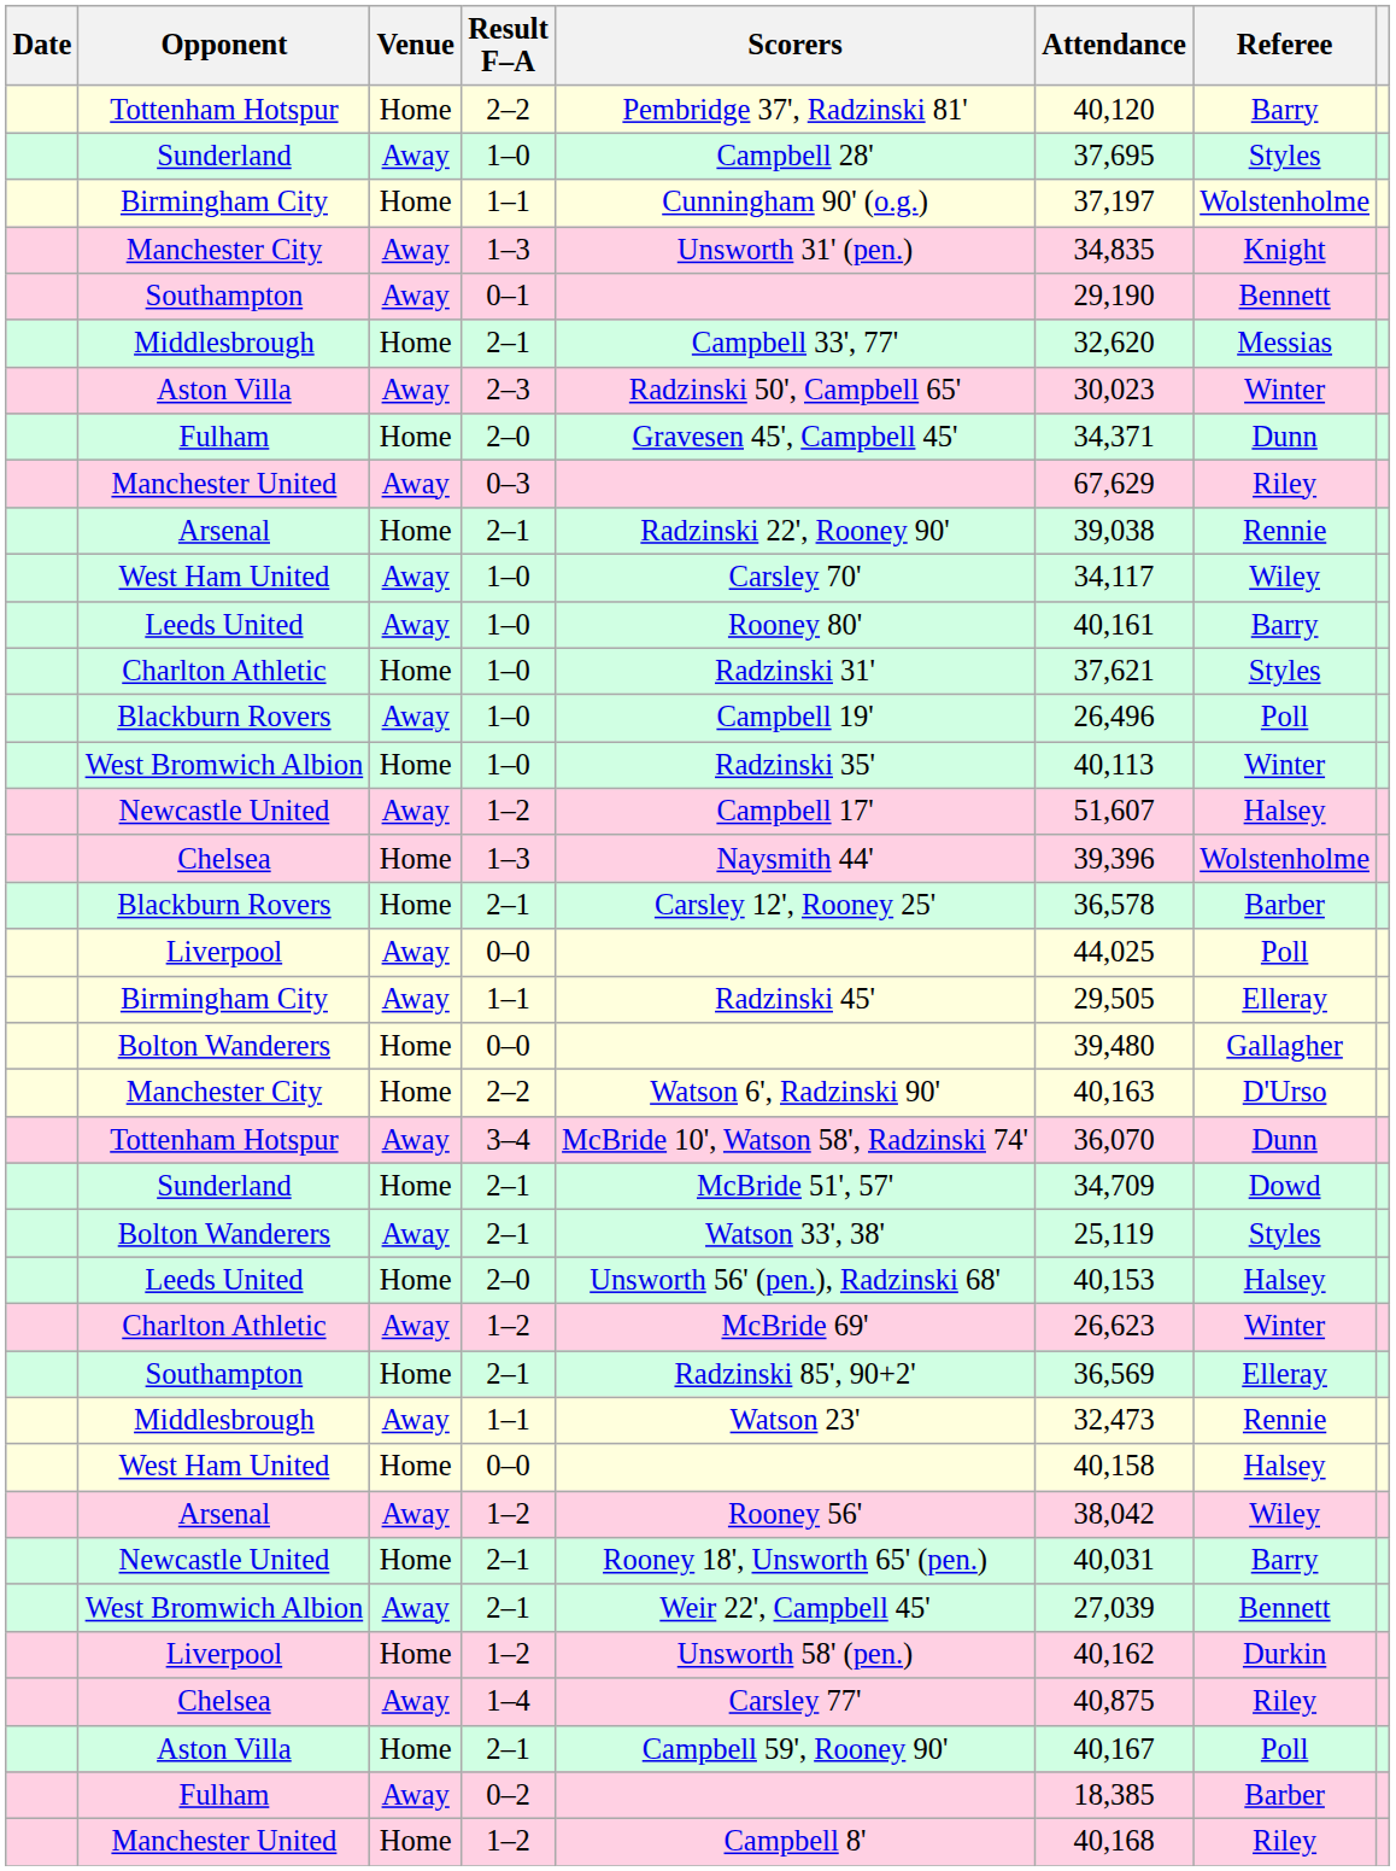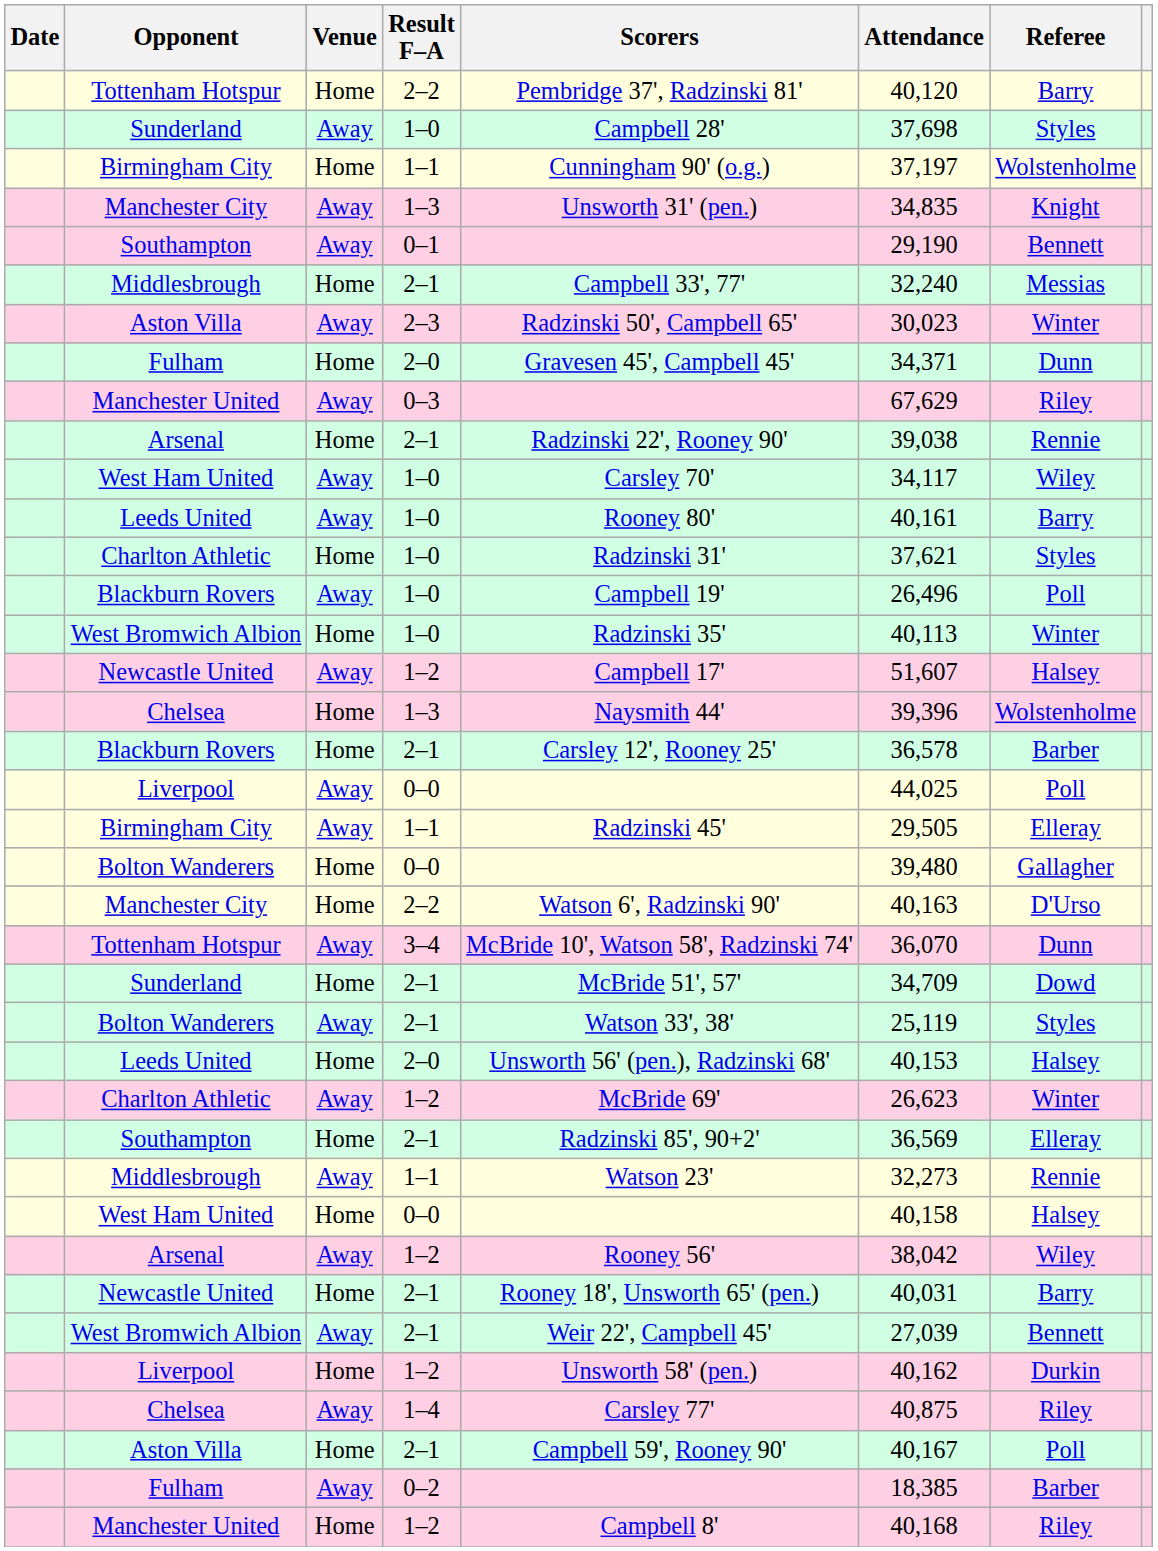 <table class="wikitable sortable" style="text-align:center">
 <tr>
 <th>Date</th>
 <th>Opponent</th>
 <th>Venue</th>
 <th>Result<br>F–A</th>
 <th class="unsortable">Scorers</th>
 <th>Attendance</th>
 <th>Referee</th>
 <th class="unsortable"></th>
 </tr>
 <tr bgcolor="#ffffdd">
 <td></td>
 <td><a href='#'>Tottenham Hotspur</a></td>
 <td>Home</td>
 <td>2–2</td>
 <td><a href='#'>Pembridge</a> 37', <a href='#'>Radzinski</a> 81'</td>
 <td>40,120</td>
 <td><a href='#'>Barry</a></td>
 <td></td>
 </tr>
 <tr bgcolor="#d0ffe3">
 <td></td>
 <td><a href='#'>Sunderland</a></td>
 <td><a href='#'>Away</a></td>
 <td>1–0</td>
 <td><a href='#'>Campbell</a> 28'</td>
-<td>37,695</td>
+<td>37,698</td>
 <td><a href='#'>Styles</a></td>
 <td></td>
 </tr>
 <tr bgcolor="#ffffdd">
 <td></td>
 <td><a href='#'>Birmingham City</a></td>
 <td>Home</td>
 <td>1–1</td>
 <td><a href='#'>Cunningham</a> 90' (<a href='#'>o.g.</a>)</td>
 <td>37,197</td>
 <td><a href='#'>Wolstenholme</a></td>
 <td></td>
 </tr>
 <tr bgcolor="#ffd0e3">
 <td></td>
 <td><a href='#'>Manchester City</a></td>
 <td><a href='#'>Away</a></td>
 <td>1–3</td>
 <td><a href='#'>Unsworth</a> 31' (<a href='#'>pen.</a>)</td>
 <td>34,835</td>
 <td><a href='#'>Knight</a></td>
 <td></td>
 </tr>
 <tr bgcolor="#ffd0e3">
 <td></td>
 <td><a href='#'>Southampton</a></td>
 <td><a href='#'>Away</a></td>
 <td>0–1</td>
 <td></td>
 <td>29,190</td>
 <td><a href='#'>Bennett</a></td>
 <td></td>
 </tr>
 <tr bgcolor="#d0ffe3">
 <td></td>
 <td><a href='#'>Middlesbrough</a></td>
 <td>Home</td>
 <td>2–1</td>
 <td><a href='#'>Campbell</a> 33', 77'</td>
-<td>32,620</td>
+<td>32,240</td>
 <td><a href='#'>Messias</a></td>
 <td></td>
 </tr>
 <tr bgcolor="#ffd0e3">
 <td></td>
 <td><a href='#'>Aston Villa</a></td>
 <td><a href='#'>Away</a></td>
 <td>2–3</td>
 <td><a href='#'>Radzinski</a> 50', <a href='#'>Campbell</a> 65'</td>
 <td>30,023</td>
 <td><a href='#'>Winter</a></td>
 <td></td>
 </tr>
 <tr bgcolor="#d0ffe3">
 <td></td>
 <td><a href='#'>Fulham</a></td>
 <td>Home</td>
 <td>2–0</td>
 <td><a href='#'>Gravesen</a> 45', <a href='#'>Campbell</a> 45'</td>
 <td>34,371</td>
 <td><a href='#'>Dunn</a></td>
 <td></td>
 </tr>
 <tr bgcolor="#ffd0e3">
 <td></td>
 <td><a href='#'>Manchester United</a></td>
 <td><a href='#'>Away</a></td>
 <td>0–3</td>
 <td></td>
 <td>67,629</td>
 <td><a href='#'>Riley</a></td>
 <td></td>
 </tr>
 <tr bgcolor="#d0ffe3">
 <td></td>
 <td><a href='#'>Arsenal</a></td>
 <td>Home</td>
 <td>2–1</td>
 <td><a href='#'>Radzinski</a> 22', <a href='#'>Rooney</a> 90'</td>
 <td>39,038</td>
 <td><a href='#'>Rennie</a></td>
 <td></td>
 </tr>
 <tr bgcolor="#d0ffe3">
 <td></td>
 <td><a href='#'>West Ham United</a></td>
 <td><a href='#'>Away</a></td>
 <td>1–0</td>
 <td><a href='#'>Carsley</a> 70'</td>
 <td>34,117</td>
 <td><a href='#'>Wiley</a></td>
 <td></td>
 </tr>
 <tr bgcolor="#d0ffe3">
 <td></td>
 <td><a href='#'>Leeds United</a></td>
 <td><a href='#'>Away</a></td>
 <td>1–0</td>
 <td><a href='#'>Rooney</a> 80'</td>
 <td>40,161</td>
 <td><a href='#'>Barry</a></td>
 <td></td>
 </tr>
 <tr bgcolor="#d0ffe3">
 <td></td>
 <td><a href='#'>Charlton Athletic</a></td>
 <td>Home</td>
 <td>1–0</td>
 <td><a href='#'>Radzinski</a> 31'</td>
 <td>37,621</td>
 <td><a href='#'>Styles</a></td>
 <td></td>
 </tr>
 <tr bgcolor="#d0ffe3">
 <td></td>
 <td><a href='#'>Blackburn Rovers</a></td>
 <td><a href='#'>Away</a></td>
 <td>1–0</td>
 <td><a href='#'>Campbell</a> 19'</td>
 <td>26,496</td>
 <td><a href='#'>Poll</a></td>
 <td></td>
 </tr>
 <tr bgcolor="#d0ffe3">
 <td></td>
 <td><a href='#'>West Bromwich Albion</a></td>
 <td>Home</td>
 <td>1–0</td>
 <td><a href='#'>Radzinski</a> 35'</td>
 <td>40,113</td>
 <td><a href='#'>Winter</a></td>
 <td></td>
 </tr>
 <tr bgcolor="#ffd0e3">
 <td></td>
 <td><a href='#'>Newcastle United</a></td>
 <td><a href='#'>Away</a></td>
 <td>1–2</td>
 <td><a href='#'>Campbell</a> 17'</td>
 <td>51,607</td>
 <td><a href='#'>Halsey</a></td>
 <td></td>
 </tr>
 <tr bgcolor="#ffd0e3">
 <td></td>
 <td><a href='#'>Chelsea</a></td>
 <td>Home</td>
 <td>1–3</td>
 <td><a href='#'>Naysmith</a> 44'</td>
 <td>39,396</td>
 <td><a href='#'>Wolstenholme</a></td>
 <td></td>
 </tr>
 <tr bgcolor="#d0ffe3">
 <td></td>
 <td><a href='#'>Blackburn Rovers</a></td>
 <td>Home</td>
 <td>2–1</td>
 <td><a href='#'>Carsley</a> 12', <a href='#'>Rooney</a> 25'</td>
 <td>36,578</td>
 <td><a href='#'>Barber</a></td>
 <td></td>
 </tr>
 <tr bgcolor="#ffffdd">
 <td></td>
 <td><a href='#'>Liverpool</a></td>
 <td><a href='#'>Away</a></td>
 <td>0–0</td>
 <td></td>
 <td>44,025</td>
 <td><a href='#'>Poll</a></td>
 <td></td>
 </tr>
 <tr bgcolor="#ffffdd">
 <td></td>
 <td><a href='#'>Birmingham City</a></td>
 <td><a href='#'>Away</a></td>
 <td>1–1</td>
 <td><a href='#'>Radzinski</a> 45'</td>
 <td>29,505</td>
 <td><a href='#'>Elleray</a></td>
 <td></td>
 </tr>
 <tr bgcolor="#ffffdd">
 <td></td>
 <td><a href='#'>Bolton Wanderers</a></td>
 <td>Home</td>
 <td>0–0</td>
 <td></td>
 <td>39,480</td>
 <td><a href='#'>Gallagher</a></td>
 <td></td>
 </tr>
 <tr bgcolor="#ffffdd">
 <td></td>
 <td><a href='#'>Manchester City</a></td>
 <td>Home</td>
 <td>2–2</td>
 <td><a href='#'>Watson</a> 6', <a href='#'>Radzinski</a> 90'</td>
 <td>40,163</td>
 <td><a href='#'>D'Urso</a></td>
 <td></td>
 </tr>
 <tr bgcolor="#ffd0e3">
 <td></td>
 <td><a href='#'>Tottenham Hotspur</a></td>
 <td><a href='#'>Away</a></td>
 <td>3–4</td>
 <td><a href='#'>McBride</a> 10', <a href='#'>Watson</a> 58', <a href='#'>Radzinski</a> 74'</td>
 <td>36,070</td>
 <td><a href='#'>Dunn</a></td>
 <td></td>
 </tr>
 <tr bgcolor="#d0ffe3">
 <td></td>
 <td><a href='#'>Sunderland</a></td>
 <td>Home</td>
 <td>2–1</td>
 <td><a href='#'>McBride</a> 51', 57'</td>
 <td>34,709</td>
 <td><a href='#'>Dowd</a></td>
 <td></td>
 </tr>
 <tr bgcolor="#d0ffe3">
 <td></td>
 <td><a href='#'>Bolton Wanderers</a></td>
 <td><a href='#'>Away</a></td>
 <td>2–1</td>
 <td><a href='#'>Watson</a> 33', 38'</td>
 <td>25,119</td>
 <td><a href='#'>Styles</a></td>
 <td></td>
 </tr>
 <tr bgcolor="#d0ffe3">
 <td></td>
 <td><a href='#'>Leeds United</a></td>
 <td>Home</td>
 <td>2–0</td>
 <td><a href='#'>Unsworth</a> 56' (<a href='#'>pen.</a>), <a href='#'>Radzinski</a> 68'</td>
 <td>40,153</td>
 <td><a href='#'>Halsey</a></td>
 <td></td>
 </tr>
 <tr bgcolor="#ffd0e3">
 <td></td>
 <td><a href='#'>Charlton Athletic</a></td>
 <td><a href='#'>Away</a></td>
 <td>1–2</td>
 <td><a href='#'>McBride</a> 69'</td>
 <td>26,623</td>
 <td><a href='#'>Winter</a></td>
 <td></td>
 </tr>
 <tr bgcolor="#d0ffe3">
 <td></td>
 <td><a href='#'>Southampton</a></td>
 <td>Home</td>
 <td>2–1</td>
 <td><a href='#'>Radzinski</a> 85', 90+2'</td>
 <td>36,569</td>
 <td><a href='#'>Elleray</a></td>
 <td></td>
 </tr>
 <tr bgcolor="#ffffdd">
 <td></td>
 <td><a href='#'>Middlesbrough</a></td>
 <td><a href='#'>Away</a></td>
 <td>1–1</td>
 <td><a href='#'>Watson</a> 23'</td>
-<td>32,473</td>
+<td>32,273</td>
 <td><a href='#'>Rennie</a></td>
 <td></td>
 </tr>
 <tr bgcolor="#ffffdd">
 <td></td>
 <td><a href='#'>West Ham United</a></td>
 <td>Home</td>
 <td>0–0</td>
 <td></td>
 <td>40,158</td>
 <td><a href='#'>Halsey</a></td>
 <td></td>
 </tr>
 <tr bgcolor="#ffd0e3">
 <td></td>
 <td><a href='#'>Arsenal</a></td>
 <td><a href='#'>Away</a></td>
 <td>1–2</td>
 <td><a href='#'>Rooney</a> 56'</td>
 <td>38,042</td>
 <td><a href='#'>Wiley</a></td>
 <td></td>
 </tr>
 <tr bgcolor="#d0ffe3">
 <td></td>
 <td><a href='#'>Newcastle United</a></td>
 <td>Home</td>
 <td>2–1</td>
 <td><a href='#'>Rooney</a> 18', <a href='#'>Unsworth</a> 65' (<a href='#'>pen.</a>)</td>
 <td>40,031</td>
 <td><a href='#'>Barry</a></td>
 <td></td>
 </tr>
 <tr bgcolor="#d0ffe3">
 <td></td>
 <td><a href='#'>West Bromwich Albion</a></td>
 <td><a href='#'>Away</a></td>
 <td>2–1</td>
 <td><a href='#'>Weir</a> 22', <a href='#'>Campbell</a> 45'</td>
 <td>27,039</td>
 <td><a href='#'>Bennett</a></td>
 <td></td>
 </tr>
 <tr bgcolor="#ffd0e3">
 <td></td>
 <td><a href='#'>Liverpool</a></td>
 <td>Home</td>
 <td>1–2</td>
 <td><a href='#'>Unsworth</a> 58' (<a href='#'>pen.</a>)</td>
 <td>40,162</td>
 <td><a href='#'>Durkin</a></td>
 <td></td>
 </tr>
 <tr bgcolor="#ffd0e3">
 <td></td>
 <td><a href='#'>Chelsea</a></td>
 <td><a href='#'>Away</a></td>
 <td>1–4</td>
 <td><a href='#'>Carsley</a> 77'</td>
 <td>40,875</td>
 <td><a href='#'>Riley</a></td>
 <td></td>
 </tr>
 <tr bgcolor="#d0ffe3">
 <td></td>
 <td><a href='#'>Aston Villa</a></td>
 <td>Home</td>
 <td>2–1</td>
 <td><a href='#'>Campbell</a> 59', <a href='#'>Rooney</a> 90'</td>
 <td>40,167</td>
 <td><a href='#'>Poll</a></td>
 <td></td>
 </tr>
 <tr bgcolor="#ffd0e3">
 <td></td>
 <td><a href='#'>Fulham</a></td>
 <td><a href='#'>Away</a></td>
 <td>0–2</td>
 <td></td>
 <td>18,385</td>
 <td><a href='#'>Barber</a></td>
 <td></td>
 </tr>
 <tr bgcolor="#ffd0e3">
 <td></td>
 <td><a href='#'>Manchester United</a></td>
 <td>Home</td>
 <td>1–2</td>
 <td><a href='#'>Campbell</a> 8'</td>
 <td>40,168</td>
 <td><a href='#'>Riley</a></td>
 <td></td>
 </tr>
 </table>
